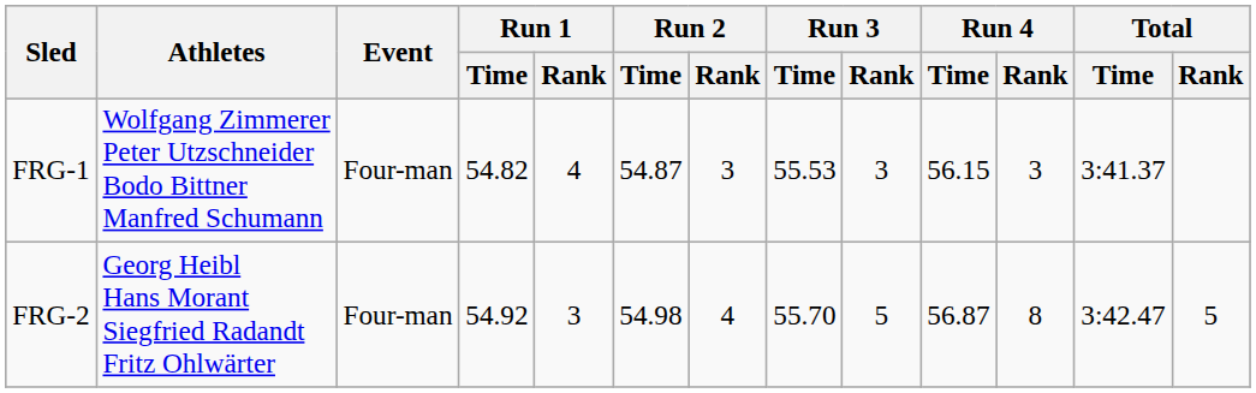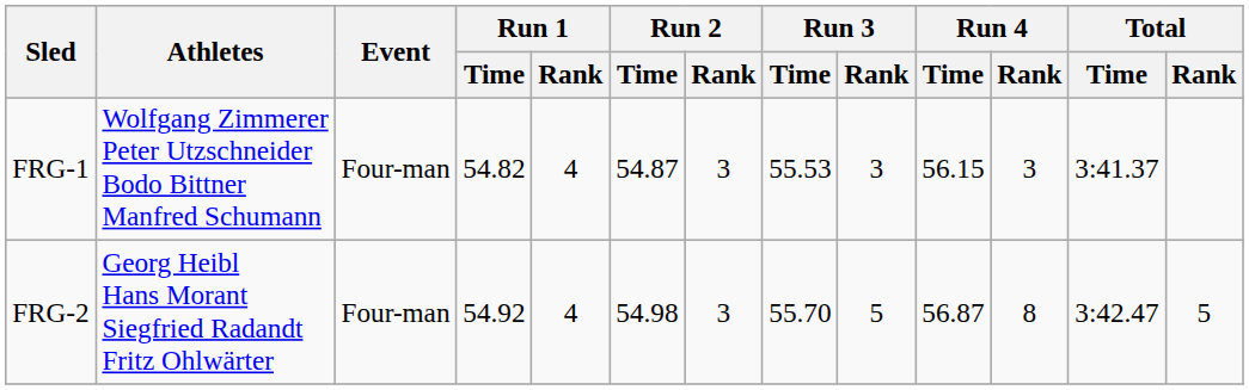 <table class="wikitable"  border="1" style="font-size:90%">
 <tr>
 <th rowspan="2">Sled</th>
 <th rowspan="2">Athletes</th>
 <th rowspan="2">Event</th>
 <th colspan="2">Run 1</th>
 <th colspan="2">Run 2</th>
 <th colspan="2">Run 3</th>
 <th colspan="2">Run 4</th>
 <th colspan="2">Total</th>
 </tr>
 <tr>
 <th>Time</th>
 <th>Rank</th>
 <th>Time</th>
 <th>Rank</th>
 <th>Time</th>
 <th>Rank</th>
 <th>Time</th>
 <th>Rank</th>
 <th>Time</th>
 <th>Rank</th>
 </tr>
 <tr>
 <td align="center">FRG-1</td>
 <td><a href='#'>Wolfgang Zimmerer</a><br><a href='#'>Peter Utzschneider</a><br><a href='#'>Bodo Bittner</a><br><a href='#'>Manfred Schumann</a></td>
 <td>Four-man</td>
 <td align="center">54.82</td>
 <td align="center">4</td>
 <td align="center">54.87</td>
 <td align="center">3</td>
 <td align="center">55.53</td>
 <td align="center">3</td>
 <td align="center">56.15</td>
 <td align="center">3</td>
 <td align="center">3:41.37</td>
 <td align="center"></td>
 </tr>
 <tr>
 <td align="center">FRG-2</td>
 <td><a href='#'>Georg Heibl</a><br><a href='#'>Hans Morant</a><br><a href='#'>Siegfried Radandt</a><br><a href='#'>Fritz Ohlwärter</a></td>
 <td>Four-man</td>
 <td align="center">54.92</td>
+<td align="center">4</td>
+<td align="center">54.98</td>
 <td align="center">3</td>
-<td align="center">54.98</td>
-<td align="center">4</td>
 <td align="center">55.70</td>
 <td align="center">5</td>
 <td align="center">56.87</td>
 <td align="center">8</td>
 <td align="center">3:42.47</td>
 <td align="center">5</td>
 </tr>
 </table>
